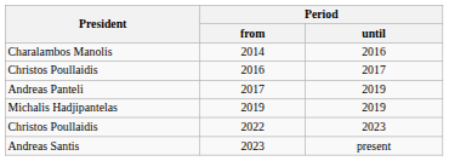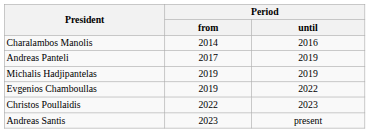 <table class="wikitable sortable" style="text-align:center">
 <tr>
 <th rowspan="2" style="width:16em">President</th>
 <th colspan="2" style="width:20em">Period</th>
 </tr>
 <tr>
 <th>from</th>
 <th>until</th>
 </tr>
 <tr>
 <td align="left">Charalambos Manolis</td>
 <td>2014</td>
 <td>2016</td>
 </tr>
 <tr>
-<td align="left">Christos Poullaidis</td>
-<td>2016</td>
-<td>2017</td>
-</tr>
-<tr>
 <td align="left">Andreas Panteli</td>
 <td>2017</td>
 <td>2019</td>
 </tr>
 <tr>
 <td align="left">Michalis Hadjipantelas</td>
 <td>2019</td>
 <td>2019</td>
+</tr>
+<tr>
+<td align="left">Evgenios Chamboullas</td>
+<td>2019</td>
+<td>2022</td>
 </tr>
 <tr>
 <td align="left">Christos Poullaidis</td>
 <td>2022</td>
 <td>2023</td>
 </tr>
 <tr>
 <td align="left">Andreas Santis</td>
 <td>2023</td>
 <td>present</td>
 </tr>
 </table>
